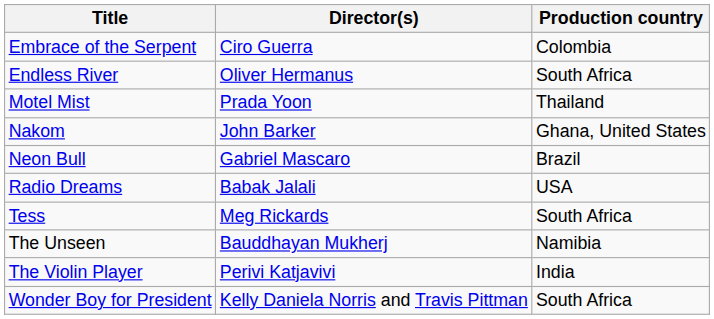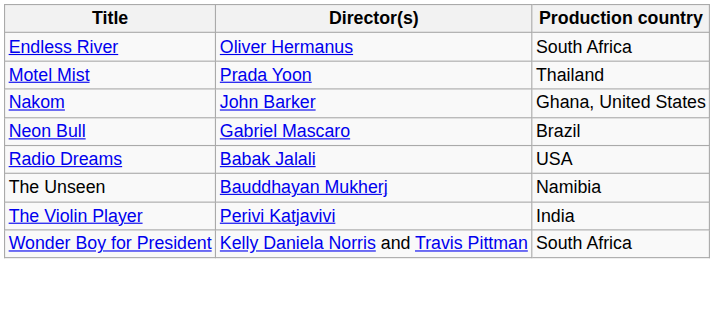 <table class="wikitable">
 <tr>
 <th>Title</th>
 <th>Director(s)</th>
 <th>Production country</th>
-</tr>
-<tr>
-<td><a href='#'>Embrace of the Serpent</a></td>
-<td><a href='#'>Ciro Guerra</a></td>
-<td>Colombia</td>
 </tr>
 <tr>
 <td><a href='#'>Endless River</a></td>
 <td><a href='#'>Oliver Hermanus</a></td>
 <td>South Africa</td>
 </tr>
 <tr>
 <td><a href='#'>Motel Mist</a></td>
 <td><a href='#'>Prada Yoon</a></td>
 <td>Thailand</td>
 </tr>
 <tr>
 <td><a href='#'>Nakom</a></td>
 <td><a href='#'>John Barker</a></td>
 <td>Ghana, United States</td>
 </tr>
 <tr>
 <td><a href='#'>Neon Bull</a></td>
 <td><a href='#'>Gabriel Mascaro</a></td>
 <td>Brazil</td>
 </tr>
 <tr>
 <td><a href='#'>Radio Dreams</a></td>
 <td><a href='#'>Babak Jalali</a></td>
 <td>USA</td>
 </tr>
 <tr>
-<td><a href='#'>Tess</a></td>
-<td><a href='#'>Meg Rickards</a></td>
-<td>South Africa</td>
-</tr>
-<tr>
 <td>The Unseen</td>
 <td><a href='#'>Bauddhayan Mukherj</a></td>
 <td>Namibia</td>
 </tr>
 <tr>
 <td><a href='#'>The Violin Player</a></td>
 <td><a href='#'>Perivi Katjavivi</a></td>
 <td>India</td>
 </tr>
 <tr>
 <td><a href='#'>Wonder Boy for President</a></td>
 <td><a href='#'>Kelly Daniela Norris</a> and <a href='#'>Travis Pittman</a></td>
 <td>South Africa</td>
 </tr>
 </table>
